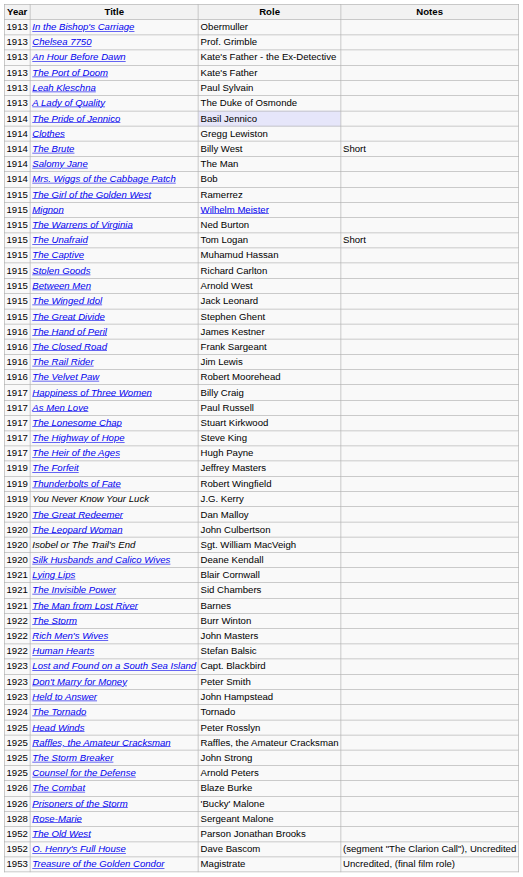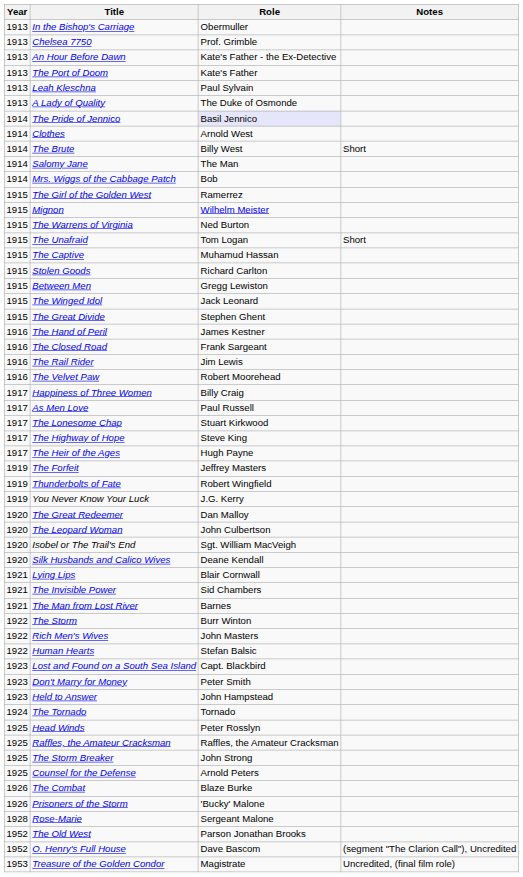 <table class="wikitable sortable">
 <tr>
 <th>Year</th>
 <th>Title</th>
 <th>Role</th>
 <th>Notes</th>
 </tr>
 <tr>
 <td>1913</td>
 <td><em><a href='#'>In the Bishop's Carriage</a></em></td>
 <td>Obermuller</td>
 <td></td>
 </tr>
 <tr>
 <td>1913</td>
 <td><em><a href='#'>Chelsea 7750</a></em></td>
 <td>Prof. Grimble</td>
 <td></td>
 </tr>
 <tr>
 <td>1913</td>
 <td><em><a href='#'>An Hour Before Dawn</a></em></td>
 <td>Kate's Father - the Ex-Detective</td>
 <td></td>
 </tr>
 <tr>
 <td>1913</td>
 <td><em><a href='#'>The Port of Doom</a></em></td>
 <td>Kate's Father</td>
 <td></td>
 </tr>
 <tr>
 <td>1913</td>
 <td><em><a href='#'>Leah Kleschna</a></em></td>
 <td>Paul Sylvain</td>
 <td></td>
 </tr>
 <tr>
 <td>1913</td>
 <td><em><a href='#'>A Lady of Quality</a></em></td>
 <td>The Duke of Osmonde</td>
 <td></td>
 </tr>
 <tr>
 <td>1914</td>
 <td><em><a href='#'>The Pride of Jennico</a></em></td>
 <td style="background: lavender;">Basil Jennico</td>
 <td></td>
 </tr>
 <tr>
 <td>1914</td>
 <td><em><a href='#'>Clothes</a></em></td>
-<td>Gregg Lewiston</td>
+<td>Arnold West</td>
 <td></td>
 </tr>
 <tr>
 <td>1914</td>
 <td><em><a href='#'>The Brute</a></em></td>
 <td>Billy West</td>
 <td>Short</td>
 </tr>
 <tr>
 <td>1914</td>
 <td><em><a href='#'>Salomy Jane</a></em></td>
 <td>The Man</td>
 <td></td>
 </tr>
 <tr>
 <td>1914</td>
 <td><em><a href='#'>Mrs. Wiggs of the Cabbage Patch</a></em></td>
 <td>Bob</td>
 <td></td>
 </tr>
 <tr>
 <td>1915</td>
 <td><em><a href='#'>The Girl of the Golden West</a></em></td>
 <td>Ramerrez</td>
 <td></td>
 </tr>
 <tr>
 <td>1915</td>
 <td><em><a href='#'>Mignon</a></em></td>
 <td><a href='#'>Wilhelm Meister</a></td>
 <td></td>
 </tr>
 <tr>
 <td>1915</td>
 <td><em><a href='#'>The Warrens of Virginia</a></em></td>
 <td>Ned Burton</td>
 <td></td>
 </tr>
 <tr>
 <td>1915</td>
 <td><em><a href='#'>The Unafraid</a></em></td>
 <td>Tom Logan</td>
 <td>Short</td>
 </tr>
 <tr>
 <td>1915</td>
 <td><em><a href='#'>The Captive</a></em></td>
 <td>Muhamud Hassan</td>
 <td></td>
 </tr>
 <tr>
 <td>1915</td>
 <td><em><a href='#'>Stolen Goods</a></em></td>
 <td>Richard Carlton</td>
 <td></td>
 </tr>
 <tr>
 <td>1915</td>
 <td><em><a href='#'>Between Men</a></em></td>
-<td>Arnold West</td>
+<td>Gregg Lewiston</td>
 <td></td>
 </tr>
 <tr>
 <td>1915</td>
 <td><em><a href='#'>The Winged Idol</a></em></td>
 <td>Jack Leonard</td>
 <td></td>
 </tr>
 <tr>
 <td>1915</td>
 <td><em><a href='#'>The Great Divide</a></em></td>
 <td>Stephen Ghent</td>
 <td></td>
 </tr>
 <tr>
 <td>1916</td>
 <td><em><a href='#'>The Hand of Peril</a></em></td>
 <td>James Kestner</td>
 <td></td>
 </tr>
 <tr>
 <td>1916</td>
 <td><em><a href='#'>The Closed Road</a></em></td>
 <td>Frank Sargeant</td>
 <td></td>
 </tr>
 <tr>
 <td>1916</td>
 <td><em><a href='#'>The Rail Rider</a></em></td>
 <td>Jim Lewis</td>
 <td></td>
 </tr>
 <tr>
 <td>1916</td>
 <td><em><a href='#'>The Velvet Paw</a></em></td>
 <td>Robert Moorehead</td>
 <td></td>
 </tr>
 <tr>
 <td>1917</td>
 <td><em><a href='#'>Happiness of Three Women</a></em></td>
 <td>Billy Craig</td>
 <td></td>
 </tr>
 <tr>
 <td>1917</td>
 <td><em><a href='#'>As Men Love</a></em></td>
 <td>Paul Russell</td>
 <td></td>
 </tr>
 <tr>
 <td>1917</td>
 <td><em><a href='#'>The Lonesome Chap</a></em></td>
 <td>Stuart Kirkwood</td>
 <td></td>
 </tr>
 <tr>
 <td>1917</td>
 <td><em><a href='#'>The Highway of Hope</a></em></td>
 <td>Steve King</td>
 <td></td>
 </tr>
 <tr>
 <td>1917</td>
 <td><em><a href='#'>The Heir of the Ages</a></em></td>
 <td>Hugh Payne</td>
 <td></td>
 </tr>
 <tr>
 <td>1919</td>
 <td><em><a href='#'>The Forfeit</a></em></td>
 <td>Jeffrey Masters</td>
 <td></td>
 </tr>
 <tr>
 <td>1919</td>
 <td><em><a href='#'>Thunderbolts of Fate</a></em></td>
 <td>Robert Wingfield</td>
 <td></td>
 </tr>
 <tr>
 <td>1919</td>
 <td><em>You Never Know Your Luck</em></td>
 <td>J.G. Kerry</td>
 <td></td>
 </tr>
 <tr>
 <td>1920</td>
 <td><em><a href='#'>The Great Redeemer</a></em></td>
 <td>Dan Malloy</td>
 <td></td>
 </tr>
 <tr>
 <td>1920</td>
 <td><em><a href='#'>The Leopard Woman</a></em></td>
 <td>John Culbertson</td>
 <td></td>
 </tr>
 <tr>
 <td>1920</td>
 <td><em>Isobel or The Trail's End</em></td>
 <td>Sgt. William MacVeigh</td>
 <td></td>
 </tr>
 <tr>
 <td>1920</td>
 <td><em><a href='#'>Silk Husbands and Calico Wives</a></em></td>
 <td>Deane Kendall</td>
 <td></td>
 </tr>
 <tr>
 <td>1921</td>
 <td><em><a href='#'>Lying Lips</a></em></td>
 <td>Blair Cornwall</td>
 <td></td>
 </tr>
 <tr>
 <td>1921</td>
 <td><em><a href='#'>The Invisible Power</a></em></td>
 <td>Sid Chambers</td>
 <td></td>
 </tr>
 <tr>
 <td>1921</td>
 <td><em><a href='#'>The Man from Lost River</a></em></td>
 <td>Barnes</td>
 <td></td>
 </tr>
 <tr>
 <td>1922</td>
 <td><em><a href='#'>The Storm</a></em></td>
 <td>Burr Winton</td>
 <td></td>
 </tr>
 <tr>
 <td>1922</td>
 <td><em><a href='#'>Rich Men's Wives</a></em></td>
 <td>John Masters</td>
 <td></td>
 </tr>
 <tr>
 <td>1922</td>
 <td><em><a href='#'>Human Hearts</a></em></td>
 <td>Stefan Balsic</td>
 <td></td>
 </tr>
 <tr>
 <td>1923</td>
 <td><em><a href='#'>Lost and Found on a South Sea Island</a></em></td>
 <td>Capt. Blackbird</td>
 <td></td>
 </tr>
 <tr>
 <td>1923</td>
 <td><em><a href='#'>Don't Marry for Money</a></em></td>
 <td>Peter Smith</td>
 <td></td>
 </tr>
 <tr>
 <td>1923</td>
 <td><em><a href='#'>Held to Answer</a></em></td>
 <td>John Hampstead</td>
 <td></td>
 </tr>
 <tr>
 <td>1924</td>
 <td><em><a href='#'>The Tornado</a></em></td>
 <td>Tornado</td>
 <td></td>
 </tr>
 <tr>
 <td>1925</td>
 <td><em><a href='#'>Head Winds</a></em></td>
 <td>Peter Rosslyn</td>
 <td></td>
 </tr>
 <tr>
 <td>1925</td>
 <td><em><a href='#'>Raffles, the Amateur Cracksman</a></em></td>
 <td>Raffles, the Amateur Cracksman</td>
 <td></td>
 </tr>
 <tr>
 <td>1925</td>
 <td><em><a href='#'>The Storm Breaker</a></em></td>
 <td>John Strong</td>
 <td></td>
 </tr>
 <tr>
 <td>1925</td>
 <td><em><a href='#'>Counsel for the Defense</a></em></td>
 <td>Arnold Peters</td>
 <td></td>
 </tr>
 <tr>
 <td>1926</td>
 <td><em><a href='#'>The Combat</a></em></td>
 <td>Blaze Burke</td>
 <td></td>
 </tr>
 <tr>
 <td>1926</td>
 <td><em><a href='#'>Prisoners of the Storm</a></em></td>
 <td>'Bucky' Malone</td>
 <td></td>
 </tr>
 <tr>
 <td>1928</td>
 <td><em><a href='#'>Rose-Marie</a></em></td>
 <td>Sergeant Malone</td>
 <td></td>
 </tr>
 <tr>
 <td>1952</td>
 <td><em><a href='#'>The Old West</a></em></td>
 <td>Parson Jonathan Brooks</td>
 <td></td>
 </tr>
 <tr>
 <td>1952</td>
 <td><em><a href='#'>O. Henry's Full House</a></em></td>
 <td>Dave Bascom</td>
 <td>(segment "The Clarion Call"), Uncredited</td>
 </tr>
 <tr>
 <td>1953</td>
 <td><em><a href='#'>Treasure of the Golden Condor</a></em></td>
 <td>Magistrate</td>
 <td>Uncredited, (final film role)</td>
 </tr>
 </table>
